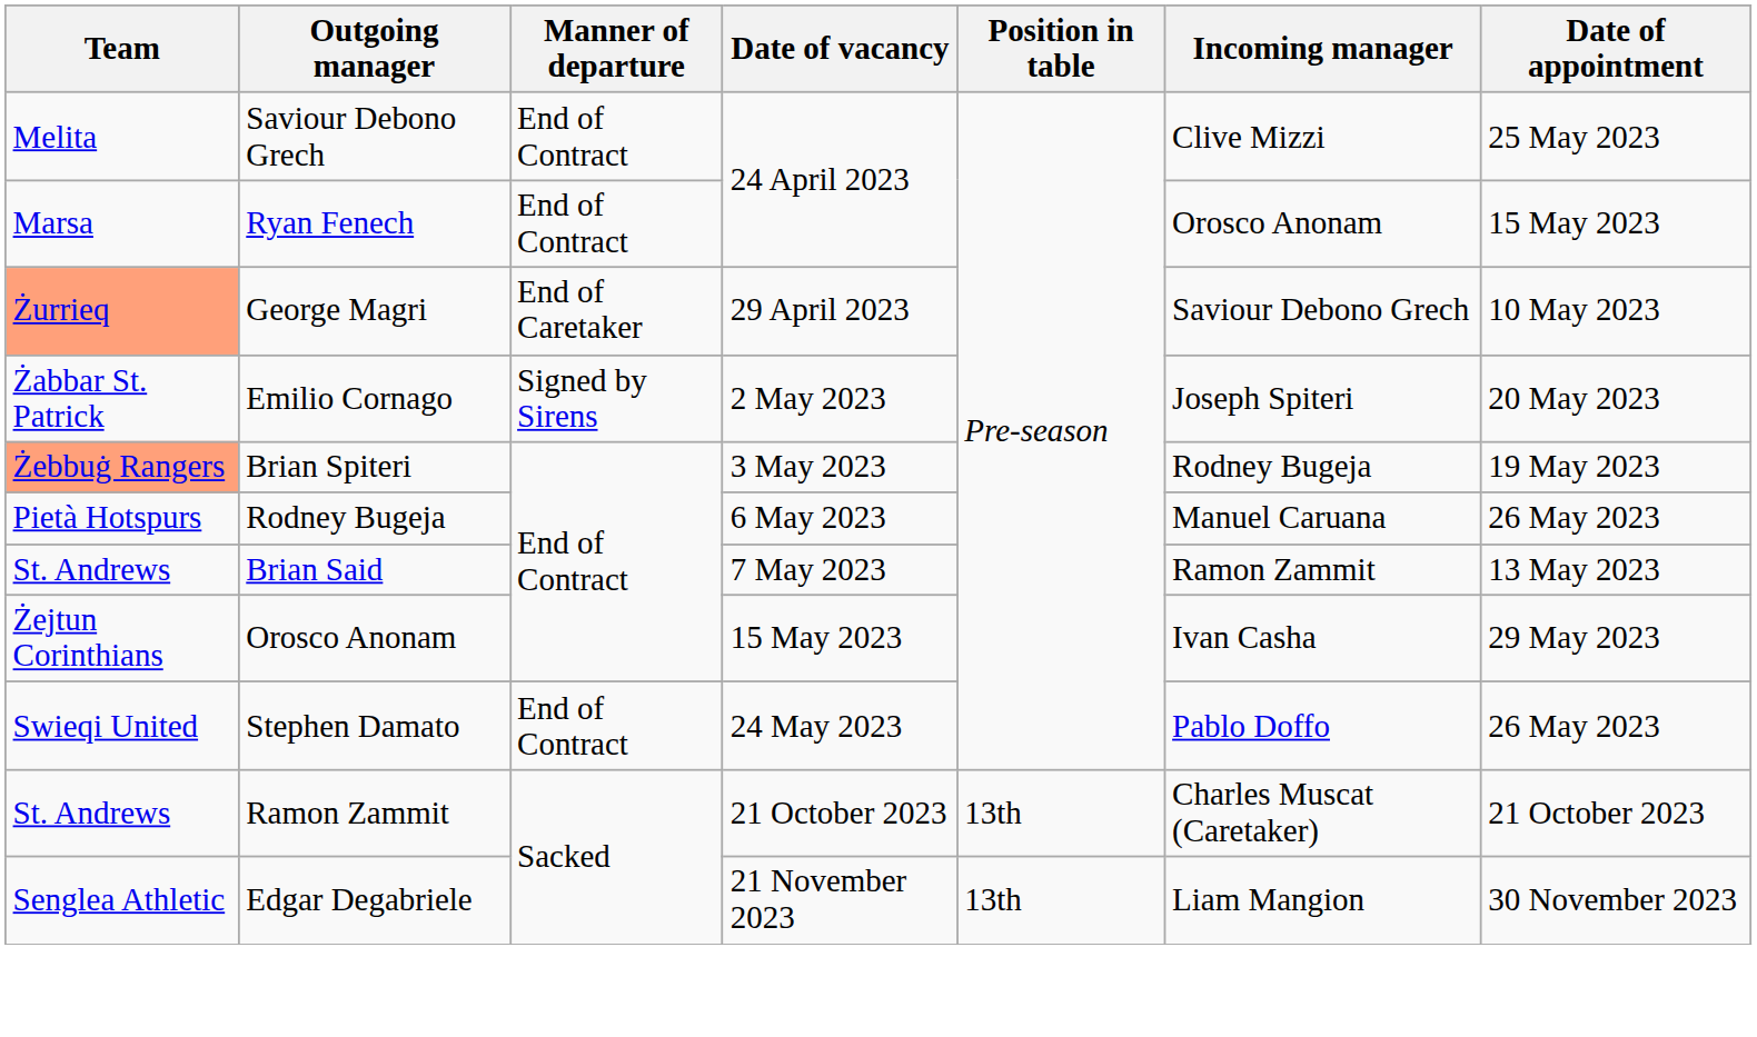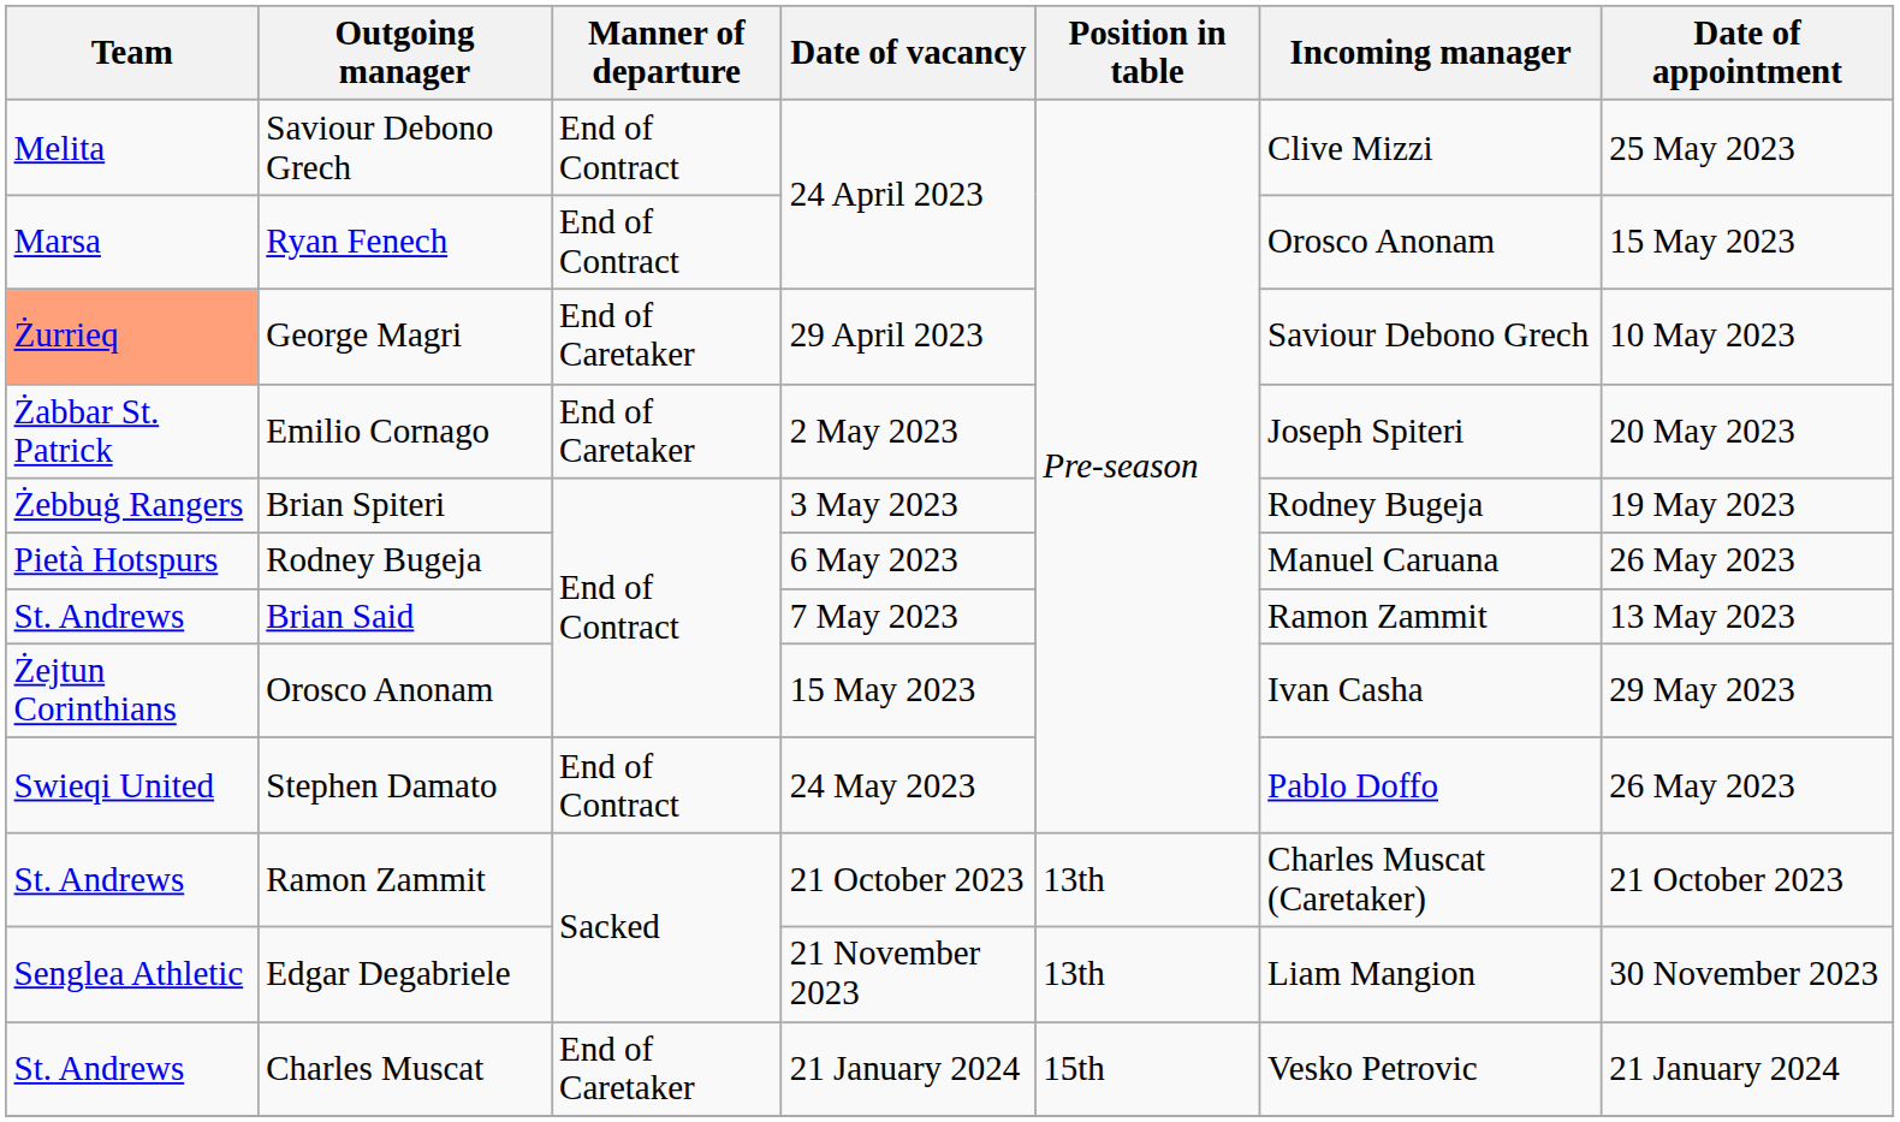 <table class="wikitable sortable">
 <tr>
 <th>Team</th>
 <th>Outgoing manager</th>
 <th>Manner of<br>departure</th>
 <th>Date of vacancy</th>
 <th>Position in table</th>
 <th>Incoming manager</th>
 <th>Date of appointment</th>
 </tr>
 <tr>
 <td><a href='#'>Melita</a></td>
 <td> Saviour Debono Grech</td>
 <td>End of Contract</td>
 <td rowspan="2">24 April 2023</td>
 <td rowspan="9"><em>Pre-season</em></td>
 <td> Clive Mizzi</td>
 <td>25 May 2023</td>
 </tr>
 <tr>
 <td><a href='#'>Marsa</a></td>
 <td> <a href='#'>Ryan Fenech</a></td>
 <td>End of Contract</td>
 <td> Orosco Anonam</td>
 <td>15 May 2023</td>
 </tr>
 <tr>
 <td style="background: lightsalmon;"><a href='#'>Żurrieq</a></td>
 <td> George Magri</td>
 <td>End of Caretaker</td>
 <td>29 April 2023</td>
 <td> Saviour Debono Grech</td>
 <td>10 May 2023</td>
 </tr>
 <tr>
 <td><a href='#'>Żabbar St. Patrick</a></td>
 <td> Emilio Cornago</td>
-<td>Signed by <a href='#'>Sirens</a></td>
+<td>End of Caretaker</td>
 <td>2 May 2023</td>
 <td> Joseph Spiteri</td>
 <td>20 May 2023</td>
 </tr>
 <tr>
-<td style="background: lightsalmon;"><a href='#'>Żebbuġ Rangers</a></td>
+<td><a href='#'>Żebbuġ Rangers</a></td>
 <td> Brian Spiteri</td>
 <td rowspan="4">End of Contract</td>
 <td>3 May 2023</td>
 <td> Rodney Bugeja</td>
 <td>19 May 2023</td>
 </tr>
 <tr>
 <td><a href='#'>Pietà Hotspurs</a></td>
 <td> Rodney Bugeja</td>
 <td>6 May 2023</td>
 <td> Manuel Caruana</td>
 <td>26 May 2023</td>
 </tr>
 <tr>
 <td><a href='#'>St. Andrews</a></td>
 <td> <a href='#'>Brian Said</a></td>
 <td>7 May 2023</td>
 <td> Ramon Zammit</td>
 <td>13 May 2023</td>
 </tr>
 <tr>
 <td><a href='#'>Żejtun Corinthians</a></td>
 <td> Orosco Anonam</td>
 <td>15 May 2023</td>
 <td> Ivan Casha</td>
 <td>29 May 2023</td>
 </tr>
 <tr>
 <td><a href='#'>Swieqi United</a></td>
 <td> Stephen Damato</td>
 <td>End of Contract</td>
 <td>24 May 2023</td>
 <td> <a href='#'>Pablo Doffo</a></td>
 <td>26 May 2023</td>
 </tr>
 <tr>
 <td><a href='#'>St. Andrews</a></td>
 <td> Ramon Zammit</td>
 <td rowspan="2">Sacked</td>
 <td>21 October 2023</td>
 <td>13th</td>
 <td> Charles Muscat (Caretaker)</td>
 <td>21 October 2023</td>
 </tr>
 <tr>
 <td><a href='#'>Senglea Athletic</a></td>
 <td> Edgar Degabriele</td>
 <td>21 November 2023</td>
 <td>13th</td>
 <td> Liam Mangion</td>
 <td>30 November 2023</td>
 </tr>
 <tr>
+<td><a href='#'>St. Andrews</a></td>
+<td> Charles Muscat</td>
+<td>End of Caretaker</td>
+<td>21 January 2024</td>
+<td>15th</td>
+<td> Vesko Petrovic</td>
+<td>21 January 2024</td>
+</tr>
+<tr>
 </tr>
 </table>
